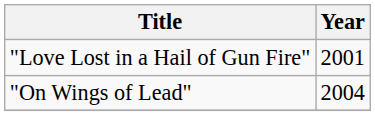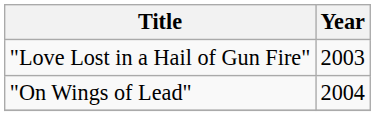 <table class="wikitable plainrowheaders" style="text-align:center;">
 <tr>
 <th align="left">Title</th>
 <th align="left">Year</th>
 </tr>
 <tr>
 <td align="left">"Love Lost in a Hail of Gun Fire"</td>
-<td align="left">2001</td>
+<td align="left">2003</td>
 </tr>
 <tr>
 <td align="left">"On Wings of Lead"</td>
 <td align="left">2004</td>
 </tr>
 <tr>
 </tr>
 </table>
